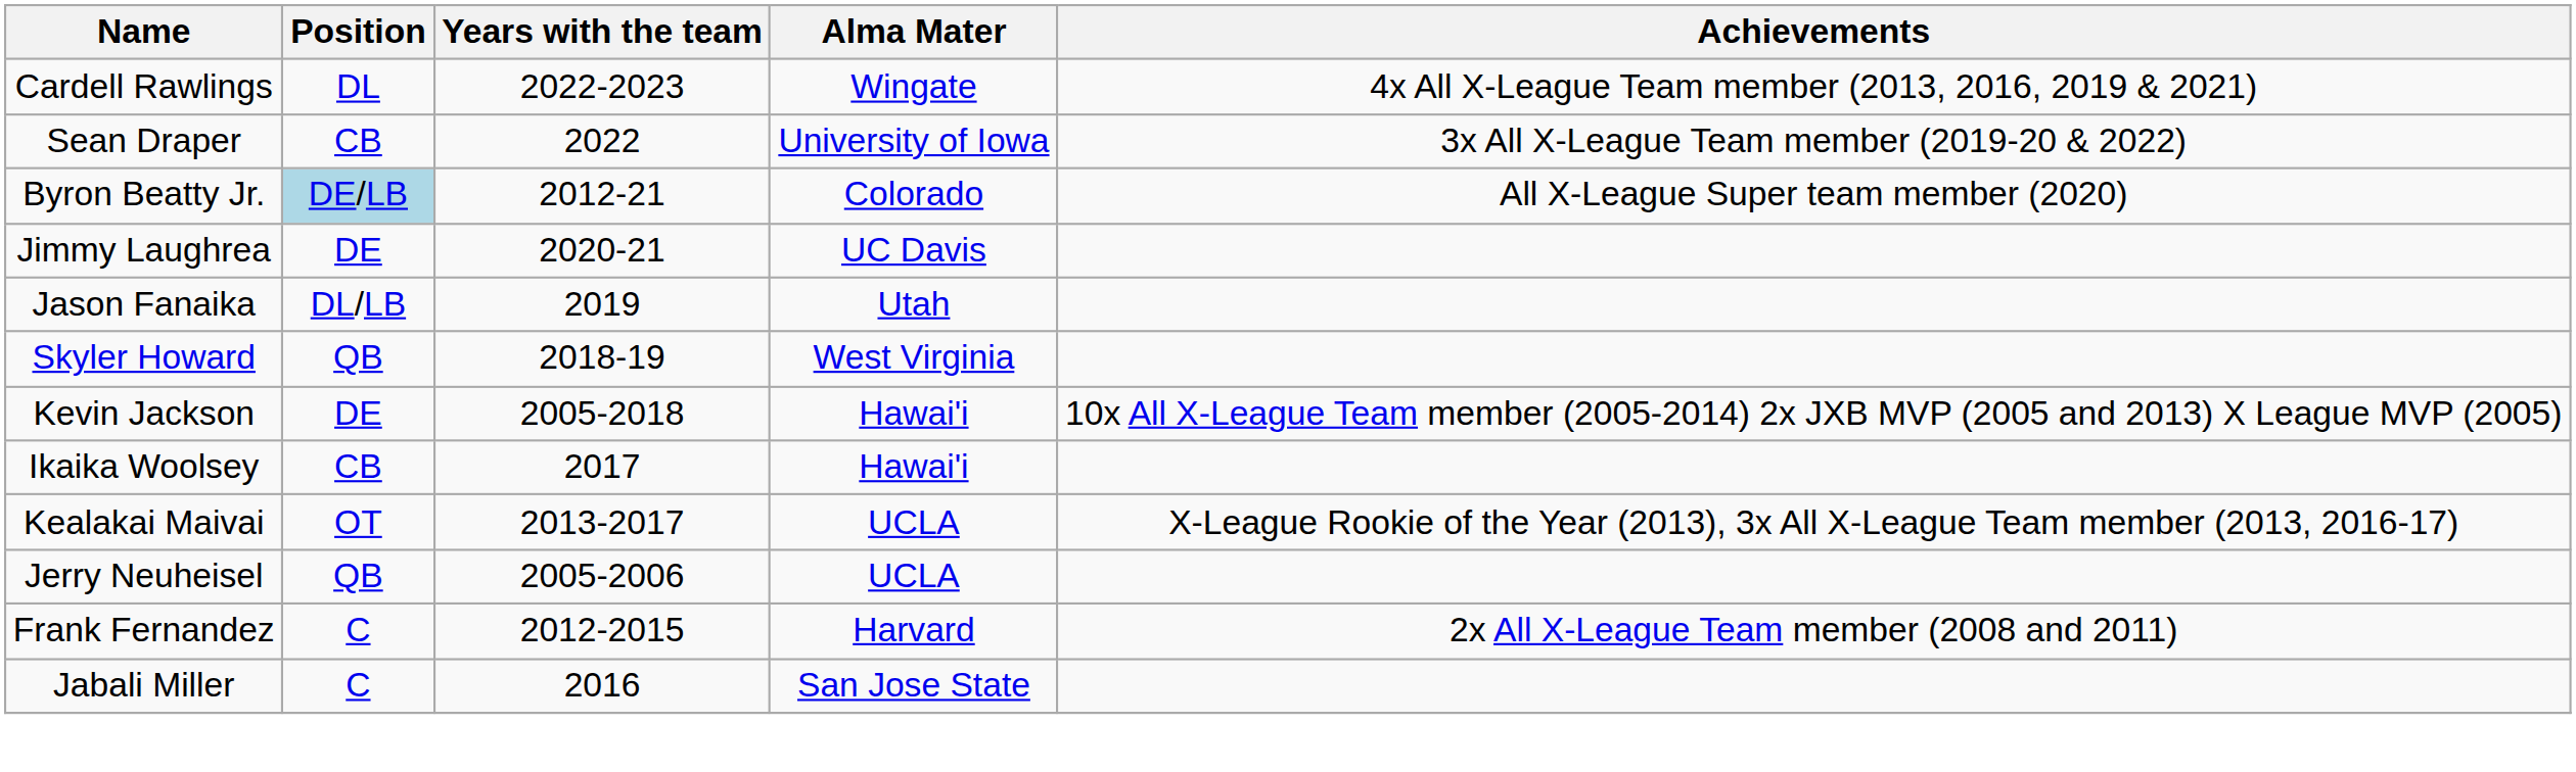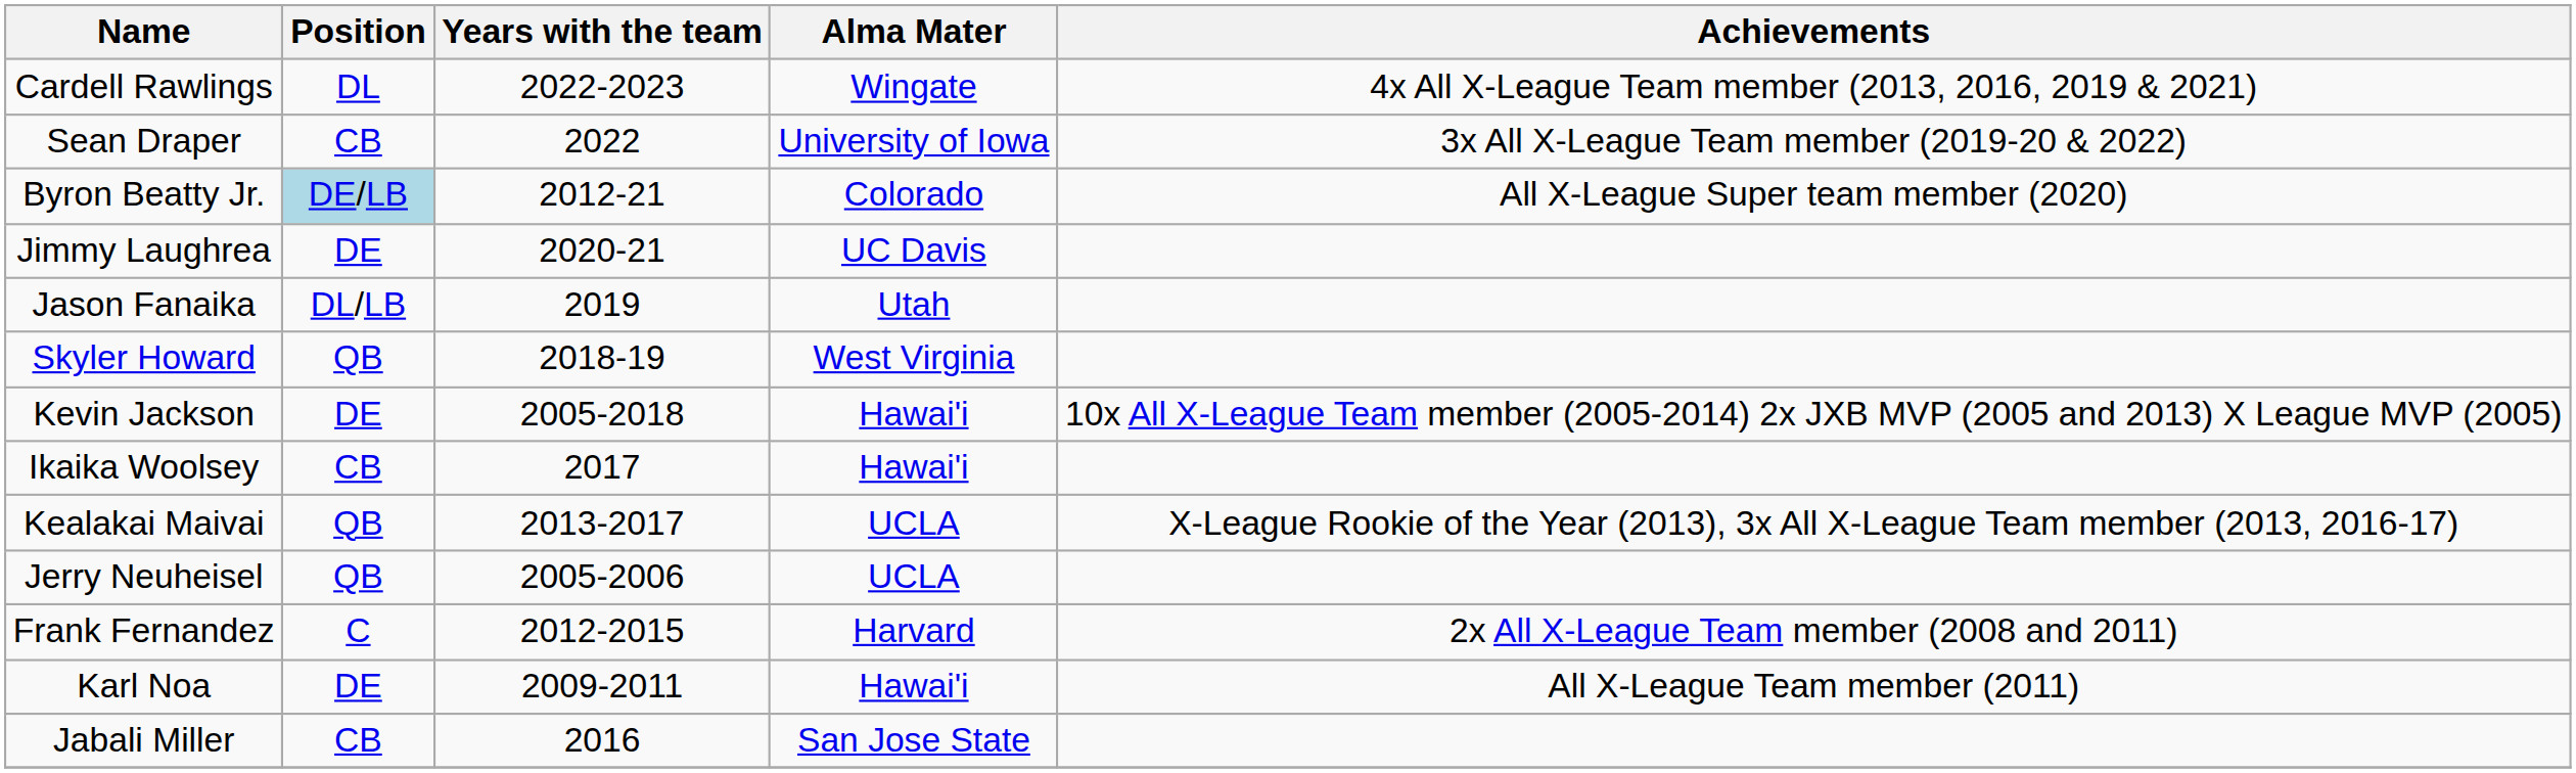 <table class="wikitable" style="text-align:center">
 <tr>
 <th>Name</th>
 <th>Position</th>
 <th>Years with the team</th>
 <th>Alma Mater</th>
 <th>Achievements</th>
 </tr>
 <tr>
 <td>Cardell Rawlings</td>
 <td><a href='#'>DL</a></td>
 <td>2022-2023</td>
 <td><a href='#'>Wingate</a></td>
 <td>4x All X-League Team member (2013, 2016, 2019 & 2021)</td>
 </tr>
 <tr>
 <td>Sean Draper</td>
 <td><a href='#'>CB</a></td>
 <td>2022</td>
 <td><a href='#'>University of Iowa</a></td>
 <td>3x All X-League Team member (2019-20 & 2022)</td>
 </tr>
 <tr>
 <td>Byron Beatty Jr.</td>
 <td style="background: lightblue;"><a href='#'>DE</a>/<a href='#'>LB</a></td>
 <td>2012-21</td>
 <td><a href='#'>Colorado</a></td>
 <td>All X-League Super team member (2020)</td>
 </tr>
 <tr>
 <td>Jimmy Laughrea</td>
 <td><a href='#'>DE</a></td>
 <td>2020-21</td>
 <td><a href='#'>UC Davis</a></td>
 <td></td>
 </tr>
 <tr>
 <td>Jason Fanaika</td>
 <td><a href='#'>DL</a>/<a href='#'>LB</a></td>
 <td>2019</td>
 <td><a href='#'>Utah</a></td>
 <td></td>
 </tr>
 <tr>
 <td><a href='#'>Skyler Howard</a></td>
 <td><a href='#'>QB</a></td>
 <td>2018-19</td>
 <td><a href='#'>West Virginia</a></td>
 <td></td>
 </tr>
 <tr>
 <td>Kevin Jackson</td>
 <td><a href='#'>DE</a></td>
 <td>2005-2018</td>
 <td><a href='#'>Hawai'i</a></td>
 <td>10x <a href='#'>All X-League Team</a> member (2005-2014) 2x JXB MVP (2005 and 2013) X League MVP (2005)</td>
 </tr>
 <tr>
 <td>Ikaika Woolsey</td>
 <td><a href='#'>CB</a></td>
 <td>2017</td>
 <td><a href='#'>Hawai'i</a></td>
 <td></td>
 </tr>
 <tr>
 <td>Kealakai Maivai</td>
-<td><a href='#'>OT</a></td>
+<td><a href='#'>QB</a></td>
 <td>2013-2017</td>
 <td><a href='#'>UCLA</a></td>
 <td>X-League Rookie of the Year (2013), 3x All X-League Team member (2013, 2016-17)</td>
 </tr>
 <tr>
 <td>Jerry Neuheisel</td>
 <td><a href='#'>QB</a></td>
 <td>2005-2006</td>
 <td><a href='#'>UCLA</a></td>
 <td></td>
 </tr>
 <tr>
 <td>Frank Fernandez</td>
 <td><a href='#'>C</a></td>
 <td>2012-2015</td>
 <td><a href='#'>Harvard</a></td>
 <td>2x <a href='#'>All X-League Team</a> member (2008 and 2011)</td>
 </tr>
 <tr>
+<td>Karl Noa</td>
+<td><a href='#'>DE</a></td>
+<td>2009-2011</td>
+<td><a href='#'>Hawai'i</a></td>
+<td>All X-League Team member (2011)</td>
+</tr>
+<tr>
 <td>Jabali Miller</td>
-<td><a href='#'>C</a></td>
+<td><a href='#'>CB</a></td>
 <td>2016</td>
 <td><a href='#'>San Jose State</a></td>
 <td></td>
 </tr>
 <tr>
 </tr>
 </table>
